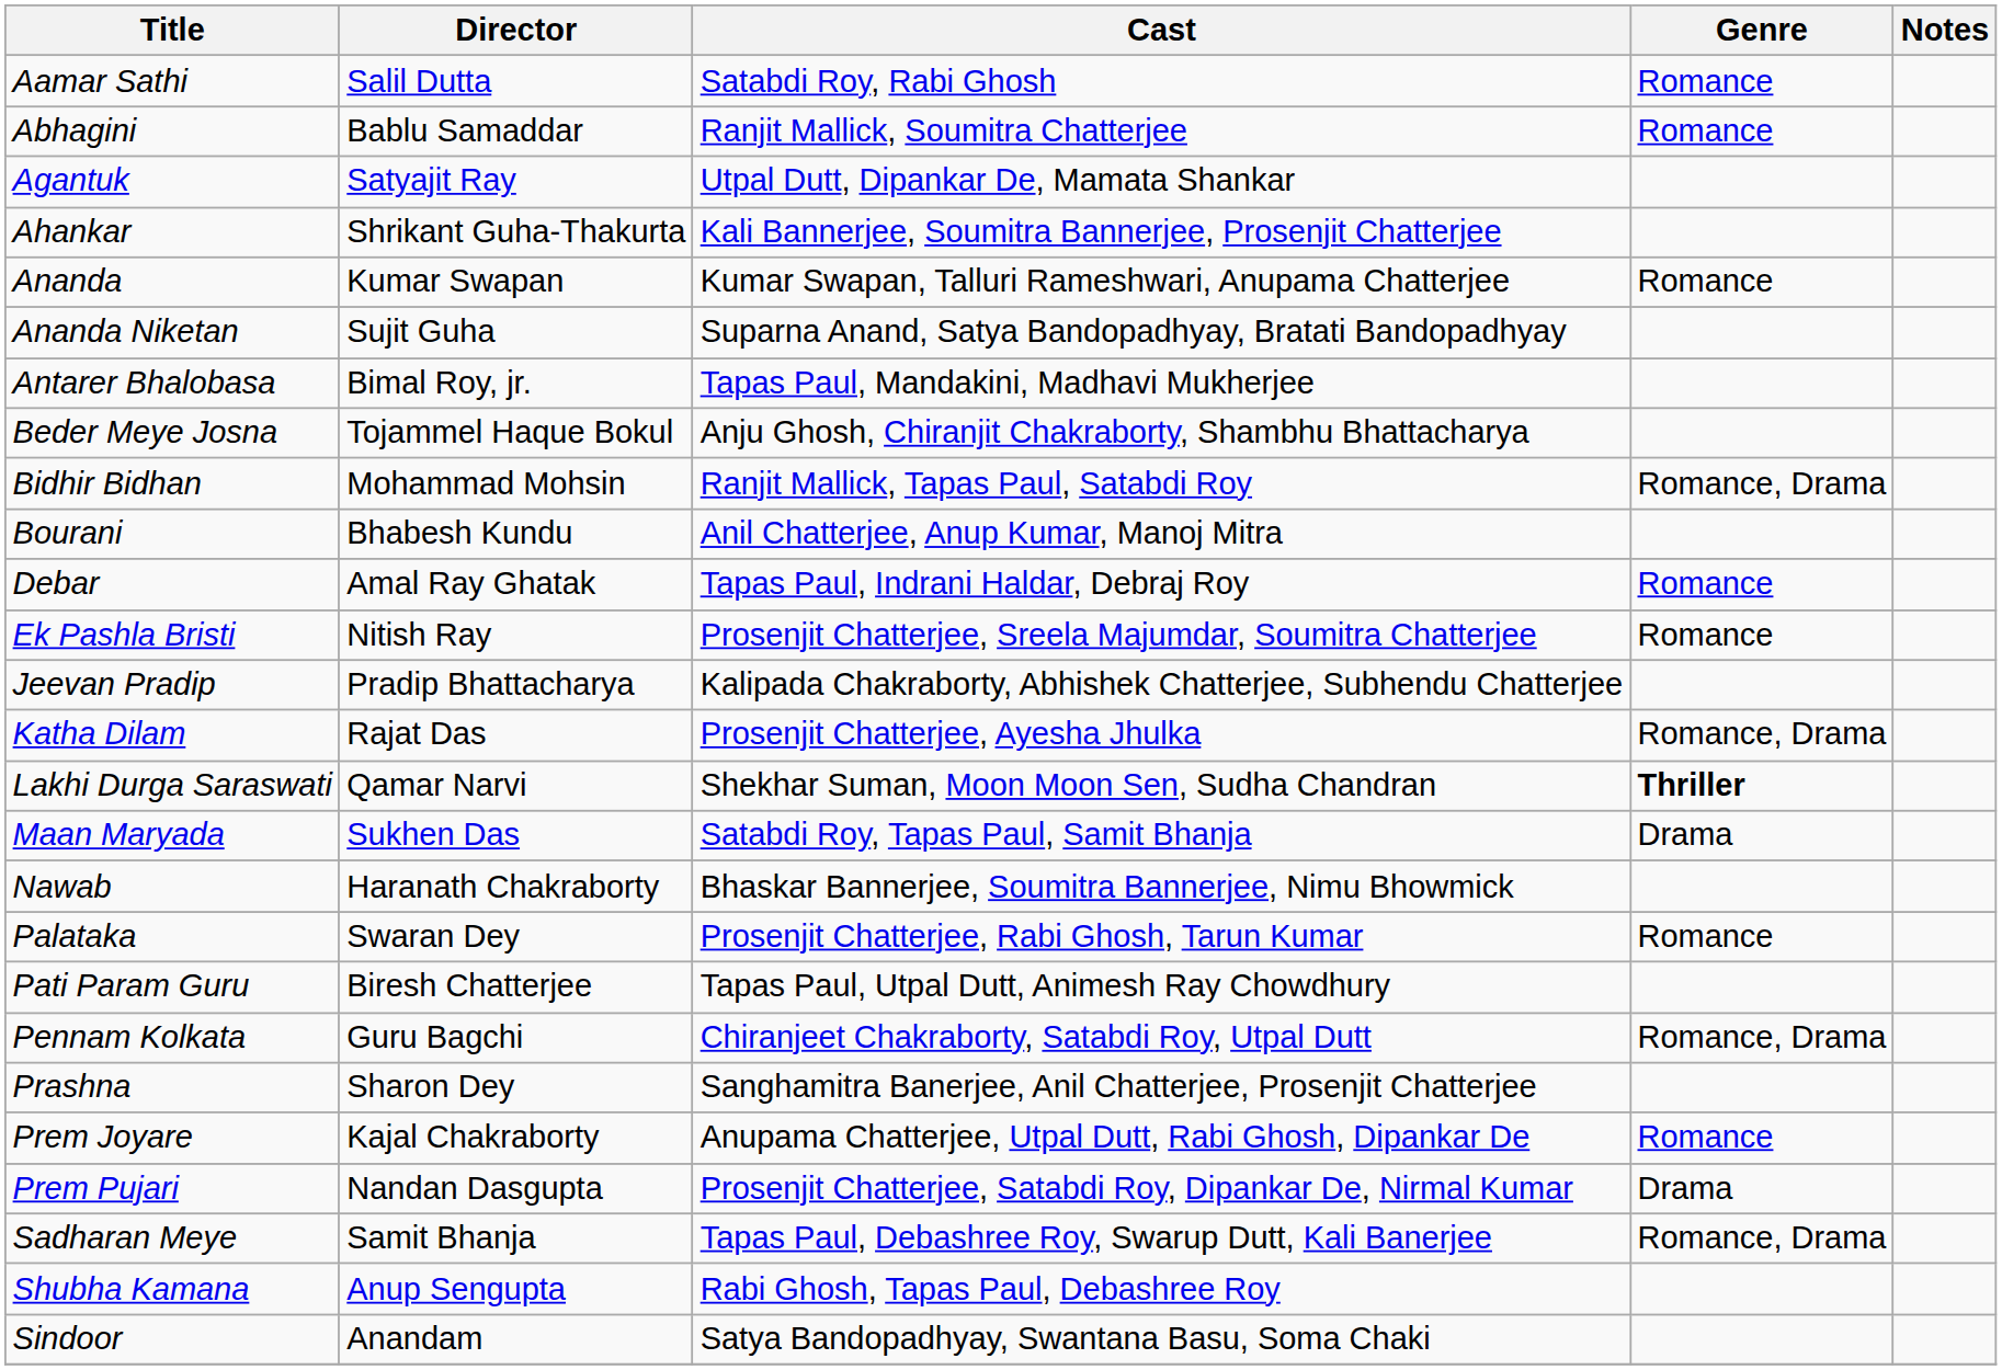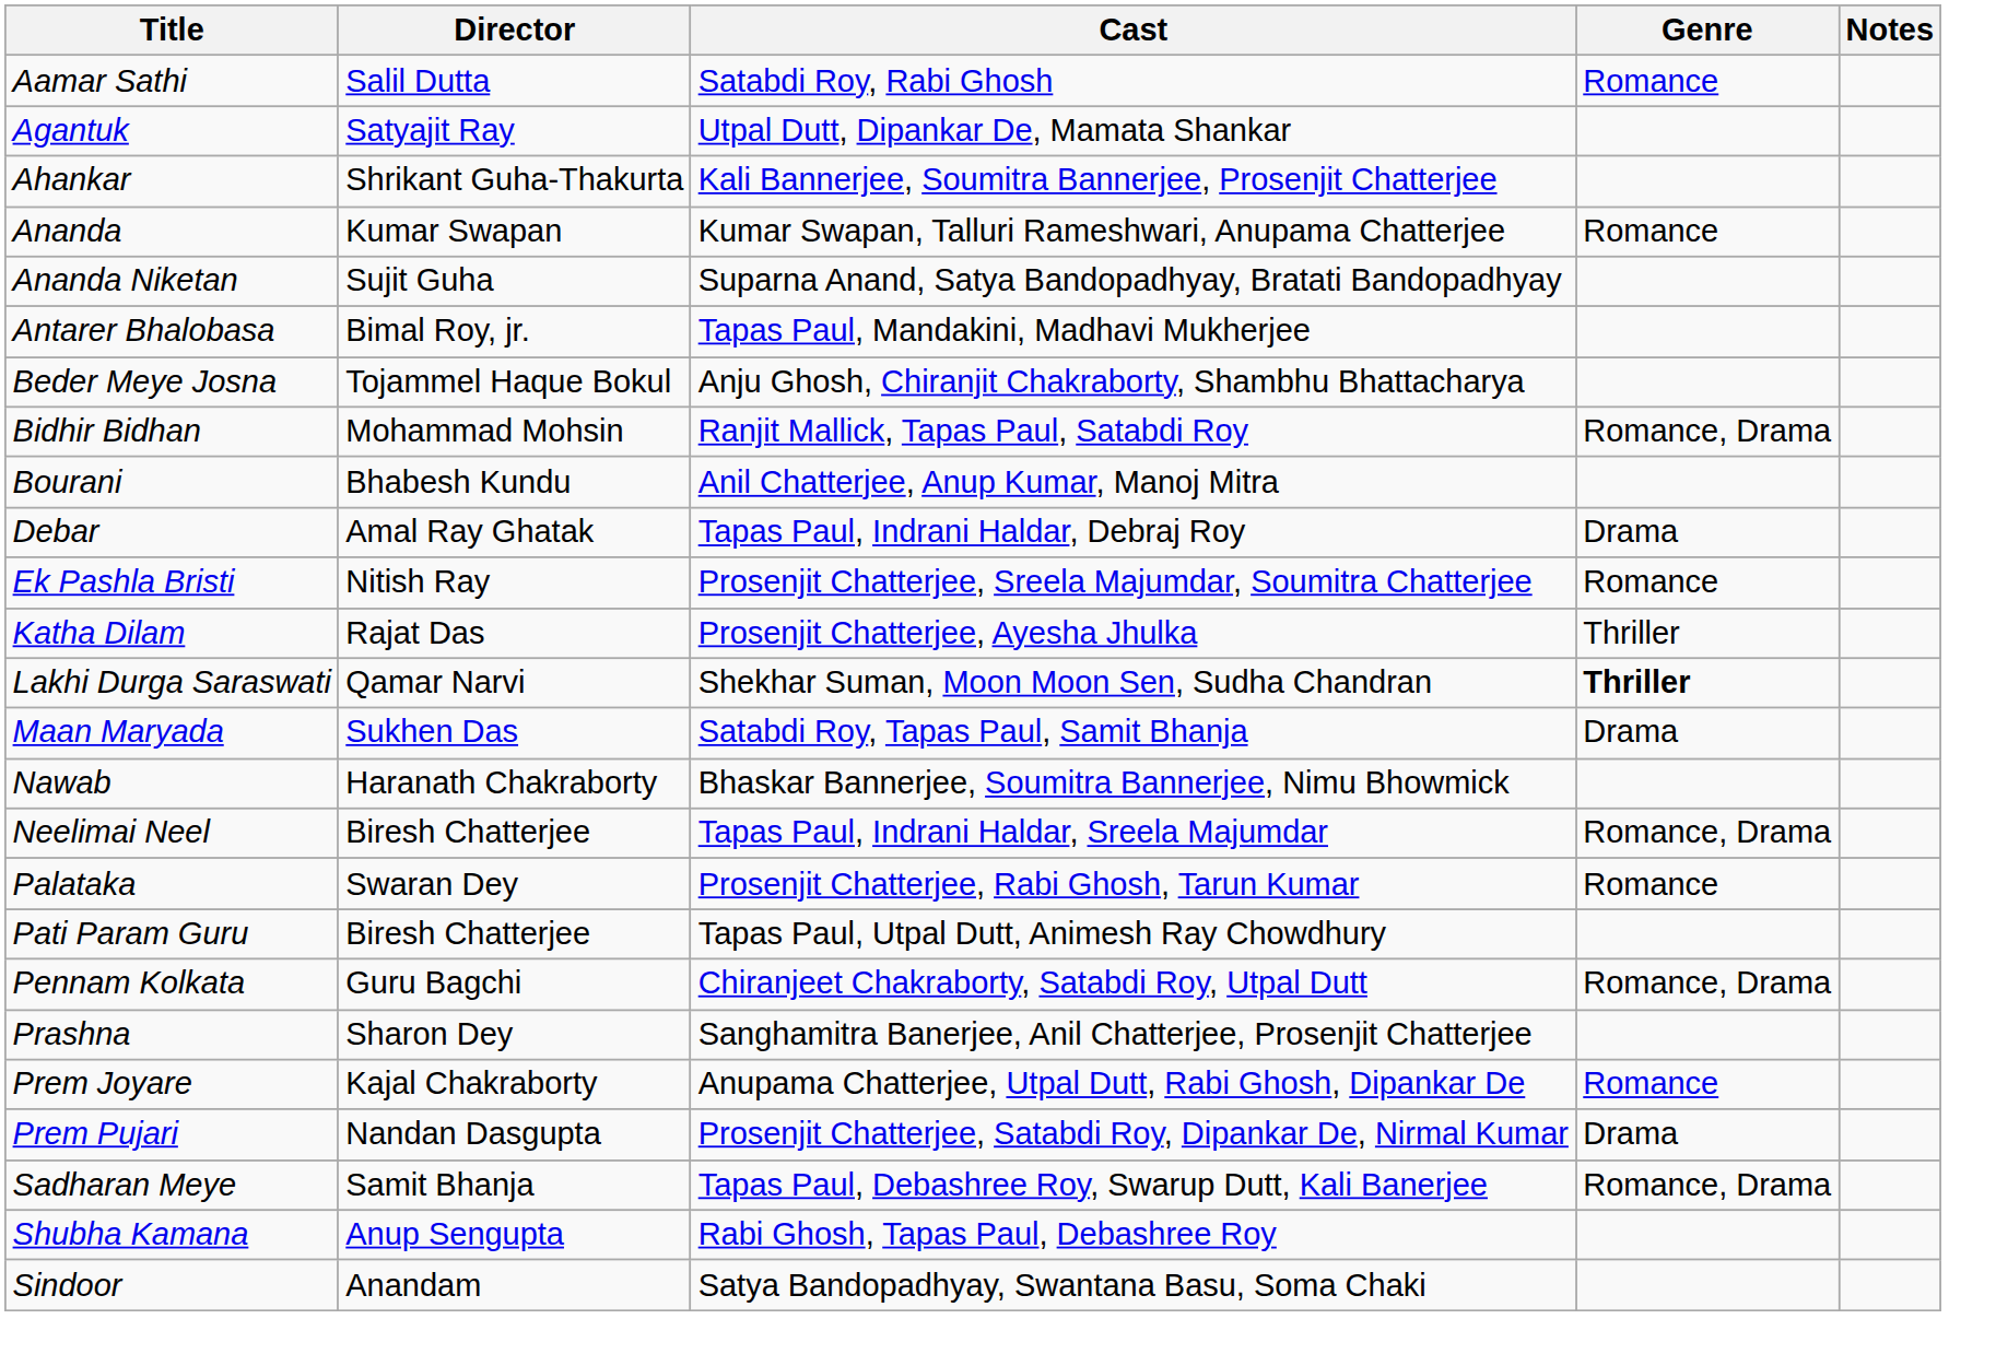 <table class="wikitable sortable" border="0">
 <tr>
 <th>Title</th>
 <th>Director</th>
 <th>Cast</th>
 <th>Genre</th>
 <th>Notes</th>
 </tr>
 <tr>
 <td><em>Aamar Sathi</em></td>
 <td><a href='#'>Salil Dutta</a></td>
 <td><a href='#'>Satabdi Roy</a>, <a href='#'>Rabi Ghosh</a></td>
-<td><a href='#'>Romance</a></td>
-<td></td>
-</tr>
-<tr>
-<td><em>Abhagini</em></td>
-<td>Bablu Samaddar</td>
-<td><a href='#'>Ranjit Mallick</a>, <a href='#'>Soumitra Chatterjee</a></td>
 <td><a href='#'>Romance</a></td>
 <td></td>
 </tr>
 <tr>
 <td><em><a href='#'>Agantuk</a></em></td>
 <td><a href='#'>Satyajit Ray</a></td>
 <td><a href='#'>Utpal Dutt</a>, <a href='#'>Dipankar De</a>, Mamata Shankar</td>
 <td></td>
 <td></td>
 </tr>
 <tr>
 <td><em>Ahankar</em></td>
 <td>Shrikant Guha-Thakurta</td>
 <td><a href='#'>Kali Bannerjee</a>, <a href='#'>Soumitra Bannerjee</a>, <a href='#'>Prosenjit Chatterjee</a></td>
 <td></td>
 <td></td>
 </tr>
 <tr>
 <td><em>Ananda</em></td>
 <td>Kumar Swapan</td>
 <td>Kumar Swapan, Talluri Rameshwari, Anupama Chatterjee</td>
 <td>Romance</td>
 <td></td>
 </tr>
 <tr>
 <td><em>Ananda Niketan</em></td>
 <td>Sujit Guha</td>
 <td>Suparna Anand, Satya Bandopadhyay, Bratati Bandopadhyay</td>
 <td></td>
 <td></td>
 </tr>
 <tr>
 <td><em>Antarer Bhalobasa</em></td>
 <td>Bimal Roy, jr.</td>
 <td><a href='#'>Tapas Paul</a>, Mandakini, Madhavi Mukherjee</td>
 <td></td>
 <td></td>
 </tr>
 <tr>
 <td><em>Beder Meye Josna</em></td>
 <td>Tojammel Haque Bokul</td>
 <td>Anju Ghosh, <a href='#'>Chiranjit Chakraborty</a>, Shambhu Bhattacharya</td>
 <td></td>
 <td></td>
 </tr>
 <tr>
 <td><em>Bidhir Bidhan</em></td>
 <td>Mohammad Mohsin</td>
 <td><a href='#'>Ranjit Mallick</a>, <a href='#'>Tapas Paul</a>, <a href='#'>Satabdi Roy</a></td>
 <td>Romance, Drama</td>
 <td></td>
 </tr>
 <tr>
 <td><em>Bourani</em></td>
 <td>Bhabesh Kundu</td>
 <td><a href='#'>Anil Chatterjee</a>, <a href='#'>Anup Kumar</a>, Manoj Mitra</td>
 <td></td>
 <td></td>
 </tr>
 <tr>
 <td><em>Debar</em></td>
 <td>Amal Ray Ghatak</td>
 <td><a href='#'>Tapas Paul</a>, <a href='#'>Indrani Haldar</a>, Debraj Roy</td>
-<td><a href='#'>Romance</a></td>
+<td>Drama</td>
 <td></td>
 </tr>
 <tr>
 <td><em><a href='#'>Ek Pashla Bristi</a></em></td>
 <td>Nitish Ray</td>
 <td><a href='#'>Prosenjit Chatterjee</a>, <a href='#'>Sreela Majumdar</a>, <a href='#'>Soumitra Chatterjee</a></td>
 <td>Romance</td>
 <td></td>
 </tr>
 <tr>
-<td><em>Jeevan Pradip</em></td>
-<td>Pradip Bhattacharya</td>
-<td>Kalipada Chakraborty, Abhishek Chatterjee, Subhendu Chatterjee</td>
-<td></td>
-<td></td>
-</tr>
-<tr>
 <td><em><a href='#'>Katha Dilam</a></em></td>
 <td>Rajat Das</td>
 <td><a href='#'>Prosenjit Chatterjee</a>, <a href='#'>Ayesha Jhulka</a></td>
-<td>Romance, Drama</td>
+<td>Thriller</td>
 <td></td>
 </tr>
 <tr>
 <td><em>Lakhi Durga Saraswati</em></td>
 <td>Qamar Narvi</td>
 <td>Shekhar Suman, <a href='#'>Moon Moon Sen</a>, Sudha Chandran</td>
 <td><strong>Thriller</strong></td>
 <td></td>
 </tr>
 <tr>
 <td><em><a href='#'>Maan Maryada</a></em></td>
 <td><a href='#'>Sukhen Das</a></td>
 <td><a href='#'>Satabdi Roy</a>, <a href='#'>Tapas Paul</a>, <a href='#'>Samit Bhanja</a></td>
 <td>Drama</td>
 <td></td>
 </tr>
 <tr>
 <td><em>Nawab</em></td>
 <td>Haranath Chakraborty</td>
 <td>Bhaskar Bannerjee, <a href='#'>Soumitra Bannerjee</a>, Nimu Bhowmick</td>
 <td></td>
+<td></td>
+</tr>
+<tr>
+<td><em>Neelimai Neel</em></td>
+<td>Biresh Chatterjee</td>
+<td><a href='#'>Tapas Paul</a>, <a href='#'>Indrani Haldar</a>, <a href='#'>Sreela Majumdar</a></td>
+<td>Romance, Drama</td>
 <td></td>
 </tr>
 <tr>
 <td><em>Palataka</em></td>
 <td>Swaran Dey</td>
 <td><a href='#'>Prosenjit Chatterjee</a>, <a href='#'>Rabi Ghosh</a>, <a href='#'>Tarun Kumar</a></td>
 <td>Romance</td>
 <td></td>
 </tr>
 <tr>
 <td><em>Pati Param Guru</em></td>
 <td>Biresh Chatterjee</td>
 <td>Tapas Paul, Utpal Dutt, Animesh Ray Chowdhury</td>
 <td></td>
 <td></td>
 </tr>
 <tr>
 <td><em>Pennam Kolkata</em></td>
 <td>Guru Bagchi</td>
 <td><a href='#'>Chiranjeet Chakraborty</a>, <a href='#'>Satabdi Roy</a>, <a href='#'>Utpal Dutt</a></td>
 <td>Romance, Drama</td>
 <td></td>
 </tr>
 <tr>
 <td><em>Prashna</em></td>
 <td>Sharon Dey</td>
 <td>Sanghamitra Banerjee, Anil Chatterjee, Prosenjit Chatterjee</td>
 <td></td>
 <td></td>
 </tr>
 <tr>
 <td><em>Prem Joyare</em></td>
 <td>Kajal Chakraborty</td>
 <td>Anupama Chatterjee, <a href='#'>Utpal Dutt</a>, <a href='#'>Rabi Ghosh</a>, <a href='#'>Dipankar De</a></td>
 <td><a href='#'>Romance</a></td>
 <td></td>
 </tr>
 <tr>
 <td><em><a href='#'>Prem Pujari</a></em></td>
 <td>Nandan Dasgupta</td>
 <td><a href='#'>Prosenjit Chatterjee</a>, <a href='#'>Satabdi Roy</a>, <a href='#'>Dipankar De</a>, <a href='#'>Nirmal Kumar</a></td>
 <td>Drama</td>
 <td></td>
 </tr>
 <tr>
 <td><em>Sadharan Meye</em></td>
 <td>Samit Bhanja</td>
 <td><a href='#'>Tapas Paul</a>, <a href='#'>Debashree Roy</a>, Swarup Dutt, <a href='#'>Kali Banerjee</a></td>
 <td>Romance, Drama</td>
 <td></td>
 </tr>
 <tr>
 <td><em><a href='#'>Shubha Kamana</a></em></td>
 <td><a href='#'>Anup Sengupta</a></td>
 <td><a href='#'>Rabi Ghosh</a>, <a href='#'>Tapas Paul</a>, <a href='#'>Debashree Roy</a></td>
 <td></td>
 <td></td>
 </tr>
 <tr>
 <td><em>Sindoor</em></td>
 <td>Anandam</td>
 <td>Satya Bandopadhyay, Swantana Basu, Soma Chaki</td>
 <td></td>
 <td></td>
 </tr>
 <tr>
 </tr>
 </table>
